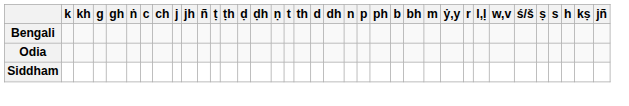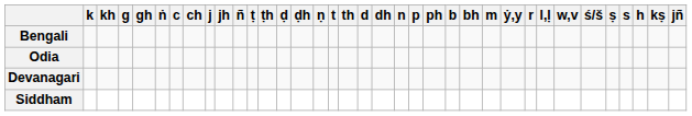 <table class=wikitable>
 <tr>
 <th></th>
 <th>k</th>
 <th>kh</th>
 <th>g</th>
 <th>gh</th>
 <th>ṅ</th>
 <th>c</th>
 <th>ch</th>
 <th>j</th>
 <th>jh</th>
 <th>ñ</th>
 <th>ṭ</th>
 <th>ṭh</th>
 <th>ḍ</th>
 <th>ḍh</th>
 <th>ṇ</th>
 <th>t</th>
 <th>th</th>
 <th>d</th>
 <th>dh</th>
 <th>n</th>
 <th>p</th>
 <th>ph</th>
 <th>b</th>
 <th>bh</th>
 <th>m</th>
 <th>ẏ,y</th>
 <th>r</th>
 <th>l,ḷ</th>
 <th>w,v</th>
 <th>ś/š</th>
 <th>ṣ</th>
 <th>s</th>
 <th>h</th>
 <th>kṣ</th>
 <th>jñ</th>
 </tr>
 <tr>
 <th>Bengali</th>
 <td><span></span></td>
 <td><span></span></td>
 <td><span></span></td>
 <td><span></span></td>
 <td><span></span></td>
 <td><span></span></td>
 <td><span></span></td>
 <td><span></span></td>
 <td><span></span></td>
 <td><span></span></td>
 <td><span></span></td>
 <td><span></span></td>
 <td><span></span></td>
 <td><span></span></td>
 <td><span></span></td>
 <td><span></span></td>
 <td><span></span></td>
 <td><span></span></td>
 <td><span></span></td>
 <td><span></span></td>
 <td><span></span></td>
 <td><span></span></td>
 <td><span></span></td>
 <td><span></span></td>
 <td><span></span></td>
 <td><span></span></td>
 <td><span></span></td>
 <td><span></span></td>
 <td><span></span></td>
 <td><span></span></td>
 <td><span></span></td>
 <td><span></span></td>
 <td><span></span></td>
 <td><span></span></td>
 <td><span></span></td>
 </tr>
 <tr>
 <th>Odia</th>
 <td><span></span></td>
 <td><span></span></td>
 <td><span></span></td>
 <td><span></span></td>
 <td><span></span></td>
 <td><span></span></td>
 <td><span></span></td>
 <td><span></span></td>
 <td><span></span></td>
 <td><span></span></td>
 <td><span></span></td>
 <td><span></span></td>
 <td><span></span></td>
 <td><span></span></td>
 <td><span></span></td>
 <td><span></span></td>
 <td><span></span></td>
 <td><span></span></td>
 <td><span></span></td>
 <td><span></span></td>
 <td><span></span></td>
 <td><span></span></td>
 <td><span></span></td>
 <td><span></span></td>
 <td><span></span></td>
 <td><span></span></td>
 <td><span></span></td>
 <td><span></span></td>
 <td><span></span></td>
 <td><span></span></td>
 <td><span></span></td>
 <td><span></span></td>
 <td><span></span></td>
 <td><span></span></td>
 <td><span></span></td>
 </tr>
+<tr>
+<th>Devanagari</th>
+<td><span></span></td>
+<td><span></span></td>
+<td><span></span></td>
+<td><span></span></td>
+<td><span></span></td>
+<td><span></span></td>
+<td><span></span></td>
+<td><span></span></td>
+<td><span></span></td>
+<td><span></span></td>
+<td><span></span></td>
+<td><span></span></td>
+<td><span></span></td>
+<td><span></span></td>
+<td><span></span></td>
+<td><span></span></td>
+<td><span></span></td>
+<td><span></span></td>
+<td><span></span></td>
+<td><span></span></td>
+<td><span></span></td>
+<td><span></span></td>
+<td><span></span></td>
+<td><span></span></td>
+<td><span></span></td>
+<td><span></span></td>
+<td><span></span></td>
+<td><span></span></td>
+<td><span></span></td>
+<td><span></span></td>
+<td><span></span></td>
+<td><span></span></td>
+<td><span></span></td>
+<td><span></span></td>
+<td><span></span></td>
+</tr>
 <tr style="background-color: white !important; color: black !important;">
 <th>Siddham</th>
 <td></td>
 <td></td>
 <td></td>
 <td></td>
 <td></td>
 <td></td>
 <td></td>
 <td></td>
 <td></td>
 <td></td>
 <td></td>
 <td></td>
 <td></td>
 <td></td>
 <td></td>
 <td></td>
 <td></td>
 <td></td>
 <td></td>
 <td></td>
 <td></td>
 <td></td>
 <td></td>
 <td></td>
 <td></td>
 <td></td>
 <td></td>
 <td></td>
 <td></td>
 <td></td>
 <td></td>
 <td></td>
 <td></td>
 <td></td>
 <td></td>
 </tr>
 </table>
